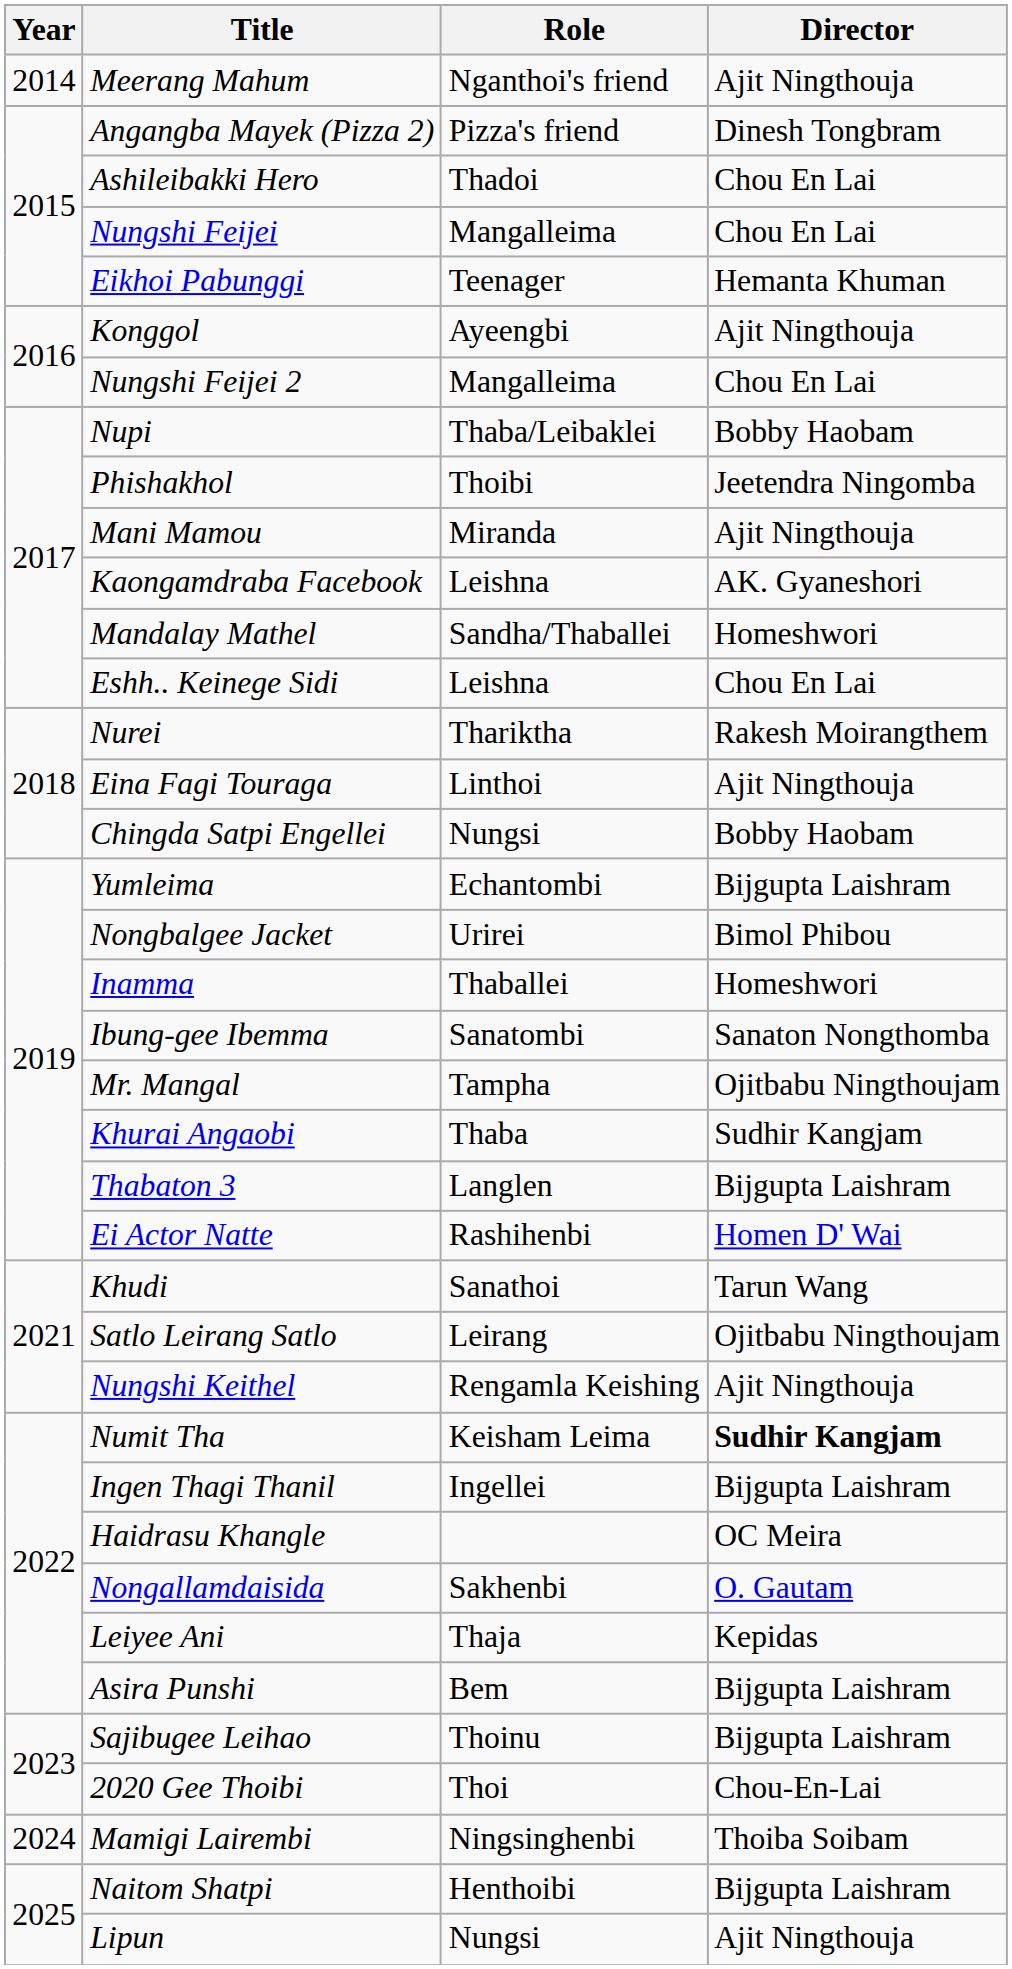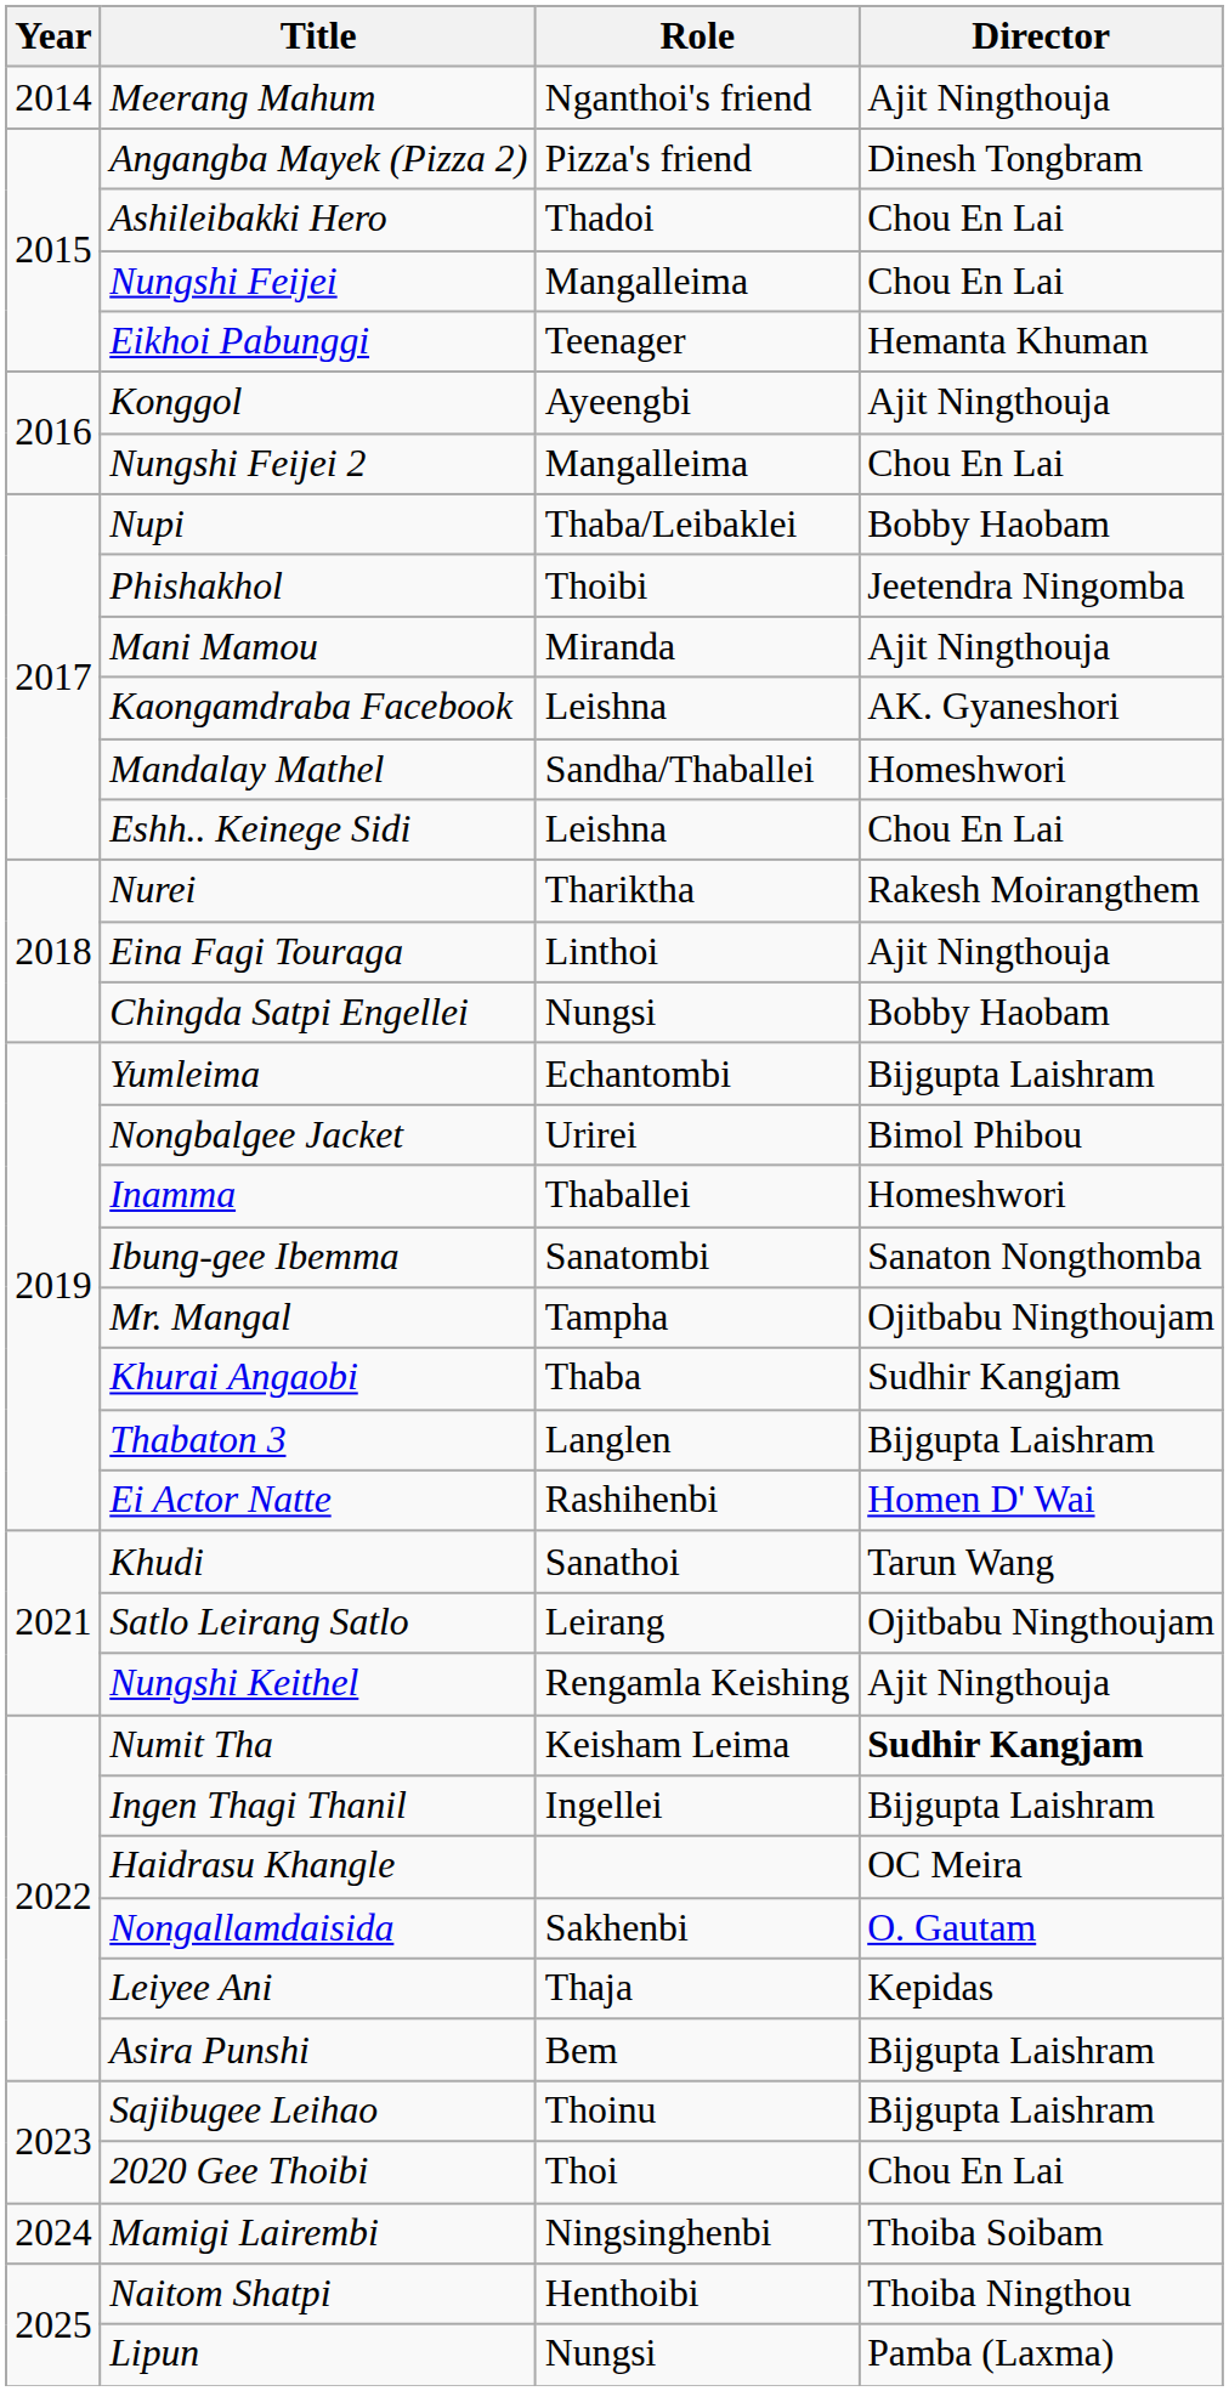 <table class="wikitable sortable">
 <tr>
 <th>Year</th>
 <th>Title</th>
 <th>Role</th>
 <th>Director</th>
 </tr>
 <tr>
 <td>2014</td>
 <td><em>Meerang Mahum</em></td>
 <td>Nganthoi's friend</td>
 <td>Ajit Ningthouja</td>
 </tr>
 <tr>
 <td rowspan="4">2015</td>
 <td><em>Angangba Mayek (Pizza 2)</em></td>
 <td>Pizza's friend</td>
 <td>Dinesh Tongbram</td>
 </tr>
 <tr>
 <td><em>Ashileibakki Hero</em></td>
 <td>Thadoi</td>
 <td>Chou En Lai</td>
 </tr>
 <tr>
 <td><em><a href='#'>Nungshi Feijei</a></em></td>
 <td>Mangalleima</td>
 <td>Chou En Lai</td>
 </tr>
 <tr>
 <td><em><a href='#'>Eikhoi Pabunggi</a></em></td>
 <td>Teenager</td>
 <td>Hemanta Khuman</td>
 </tr>
 <tr>
 <td rowspan="2">2016</td>
 <td><em>Konggol</em></td>
 <td>Ayeengbi</td>
 <td>Ajit Ningthouja</td>
 </tr>
 <tr>
 <td><em>Nungshi Feijei 2</em></td>
 <td>Mangalleima</td>
 <td>Chou En Lai</td>
 </tr>
 <tr>
 <td rowspan="6">2017</td>
 <td><em>Nupi</em></td>
 <td>Thaba/Leibaklei</td>
 <td>Bobby Haobam</td>
 </tr>
 <tr>
 <td><em>Phishakhol</em></td>
 <td>Thoibi</td>
 <td>Jeetendra Ningomba</td>
 </tr>
 <tr>
 <td><em>Mani Mamou</em></td>
 <td>Miranda</td>
 <td>Ajit Ningthouja</td>
 </tr>
 <tr>
 <td><em>Kaongamdraba Facebook</em></td>
 <td>Leishna</td>
 <td>AK. Gyaneshori</td>
 </tr>
 <tr>
 <td><em>Mandalay Mathel</em></td>
 <td>Sandha/Thaballei</td>
 <td>Homeshwori</td>
 </tr>
 <tr>
 <td><em>Eshh.. Keinege Sidi</em></td>
 <td>Leishna</td>
 <td>Chou En Lai</td>
 </tr>
 <tr>
 <td rowspan="3">2018</td>
 <td><em>Nurei</em></td>
 <td>Thariktha</td>
 <td>Rakesh Moirangthem</td>
 </tr>
 <tr>
 <td><em>Eina Fagi Touraga</em></td>
 <td>Linthoi</td>
 <td>Ajit Ningthouja</td>
 </tr>
 <tr>
 <td><em>Chingda Satpi Engellei</em></td>
 <td>Nungsi</td>
 <td>Bobby Haobam</td>
 </tr>
 <tr>
 <td rowspan="8">2019</td>
 <td><em>Yumleima</em></td>
 <td>Echantombi</td>
 <td>Bijgupta Laishram</td>
 </tr>
 <tr>
 <td><em>Nongbalgee Jacket</em></td>
 <td>Urirei</td>
 <td>Bimol Phibou</td>
 </tr>
 <tr>
 <td><em><a href='#'>Inamma</a></em></td>
 <td>Thaballei</td>
 <td>Homeshwori</td>
 </tr>
 <tr>
 <td><em>Ibung-gee Ibemma</em></td>
 <td>Sanatombi</td>
 <td>Sanaton Nongthomba</td>
 </tr>
 <tr>
 <td><em>Mr. Mangal</em></td>
 <td>Tampha</td>
 <td>Ojitbabu Ningthoujam</td>
 </tr>
 <tr>
 <td><em><a href='#'>Khurai Angaobi</a></em></td>
 <td>Thaba</td>
 <td>Sudhir Kangjam</td>
 </tr>
 <tr>
 <td><em><a href='#'>Thabaton 3</a></em></td>
 <td>Langlen</td>
 <td>Bijgupta Laishram</td>
 </tr>
 <tr>
 <td><em><a href='#'>Ei Actor Natte</a></em></td>
 <td>Rashihenbi</td>
 <td><a href='#'>Homen D' Wai</a></td>
 </tr>
 <tr>
 <td rowspan="3">2021</td>
 <td><em>Khudi</em></td>
 <td>Sanathoi</td>
 <td>Tarun Wang</td>
 </tr>
 <tr>
 <td><em>Satlo Leirang Satlo</em></td>
 <td>Leirang</td>
 <td>Ojitbabu Ningthoujam</td>
 </tr>
 <tr>
 <td><em><a href='#'>Nungshi Keithel</a></em></td>
 <td>Rengamla Keishing</td>
 <td>Ajit Ningthouja</td>
 </tr>
 <tr>
 <td rowspan="6">2022</td>
 <td><em>Numit Tha</em></td>
 <td>Keisham Leima</td>
 <td><strong>Sudhir Kangjam</strong></td>
 </tr>
 <tr>
 <td><em>Ingen Thagi Thanil</em></td>
 <td>Ingellei</td>
 <td>Bijgupta Laishram</td>
 </tr>
 <tr>
 <td><em>Haidrasu Khangle</em></td>
 <td></td>
 <td>OC Meira</td>
 </tr>
 <tr>
 <td><em><a href='#'>Nongallamdaisida</a></em></td>
 <td>Sakhenbi</td>
 <td><a href='#'>O. Gautam</a></td>
 </tr>
 <tr>
 <td><em>Leiyee Ani</em></td>
 <td>Thaja</td>
 <td>Kepidas</td>
 </tr>
 <tr>
 <td><em>Asira Punshi</em></td>
 <td>Bem</td>
 <td>Bijgupta Laishram</td>
 </tr>
 <tr>
 <td rowspan="2">2023</td>
 <td><em>Sajibugee Leihao</em></td>
 <td>Thoinu</td>
 <td>Bijgupta Laishram</td>
 </tr>
 <tr>
 <td><em>2020 Gee Thoibi</em></td>
 <td>Thoi</td>
-<td>Chou-En-Lai</td>
+<td>Chou En Lai</td>
 </tr>
 <tr>
 <td>2024</td>
 <td><em>Mamigi Lairembi</em></td>
 <td>Ningsinghenbi</td>
 <td>Thoiba Soibam</td>
 </tr>
 <tr>
 <td rowspan="2">2025</td>
 <td><em>Naitom Shatpi</em></td>
 <td>Henthoibi</td>
-<td>Bijgupta Laishram</td>
+<td>Thoiba Ningthou</td>
 </tr>
 <tr>
 <td><em>Lipun</em></td>
 <td>Nungsi</td>
-<td>Ajit Ningthouja</td>
+<td>Pamba (Laxma)</td>
 </tr>
 </table>
